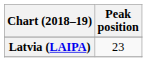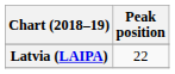 <table class="wikitable sortable plainrowheaders" style="text-align:center">
 <tr>
 <th scope="col">Chart (2018–19)</th>
 <th scope="col">Peak<br>position</th>
 </tr>
 <tr>
 </tr>
 <tr>
 </tr>
 <tr>
 </tr>
 <tr>
 </tr>
 <tr>
 </tr>
 <tr>
 </tr>
 <tr>
 </tr>
 <tr>
 </tr>
 <tr>
 <th scope="row">Latvia (<a href='#'>LAIPA</a>)</th>
-<td>23</td>
+<td>22</td>
 </tr>
 <tr>
 </tr>
 <tr>
 </tr>
 <tr>
 </tr>
 <tr>
 </tr>
 <tr>
 </tr>
 <tr>
 </tr>
 <tr>
 </tr>
 <tr>
 </tr>
 <tr>
 </tr>
 </table>
